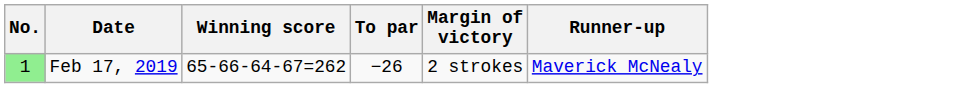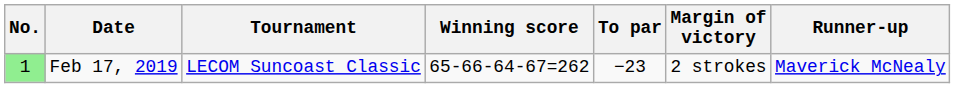 <table class="wikitable" style="font-size:95%;">
 <tr>
 <th>No.</th>
 <th>Date</th>
+<th>Tournament</th>
 <th>Winning score</th>
 <th>To par</th>
 <th>Margin of<br>victory</th>
 <th>Runner-up</th>
 </tr>
 <tr>
 <td align=center style="background: lightgreen;">1</td>
 <td align=right>Feb 17, <a href='#'>2019</a></td>
+<td><a href='#'>LECOM Suncoast Classic</a></td>
 <td>65-66-64-67=262</td>
-<td align=center>−26</td>
+<td align=center>−23</td>
 <td>2 strokes</td>
 <td> <a href='#'>Maverick McNealy</a></td>
 </tr>
 </table>
